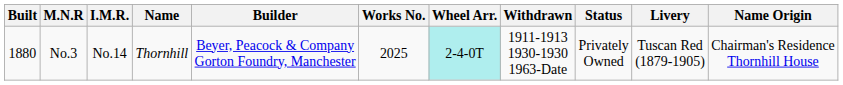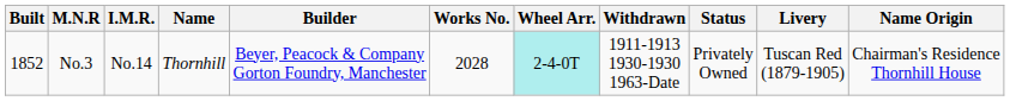 <table class="wikitable">
 <tr>
 <th>Built</th>
 <th>M.N.R</th>
 <th>I.M.R.</th>
 <th>Name</th>
 <th>Builder</th>
 <th>Works No.</th>
 <th>Wheel Arr.</th>
 <th>Withdrawn</th>
 <th>Status</th>
 <th>Livery</th>
 <th>Name Origin</th>
 </tr>
 <tr>
-<td align="center">1880</td>
+<td align="center">1852</td>
 <td align="center">No.3</td>
 <td align="center">No.14</td>
 <td align="center"><em>Thornhill</em></td>
 <td align="center"><a href='#'>Beyer, Peacock & Company<br>Gorton Foundry, Manchester</a></td>
-<td align="center">2025</td>
+<td align="center">2028</td>
 <td align="center" style="background: paleturquoise;">2-4-0T</td>
 <td align="center">1911-1913<br>1930-1930<br>1963-Date</td>
 <td align="center">Privately<br>Owned</td>
 <td align="center">Tuscan Red<br>(1879-1905)</td>
 <td align="center">Chairman's Residence<br><a href='#'>Thornhill House</a></td>
 </tr>
 </table>
